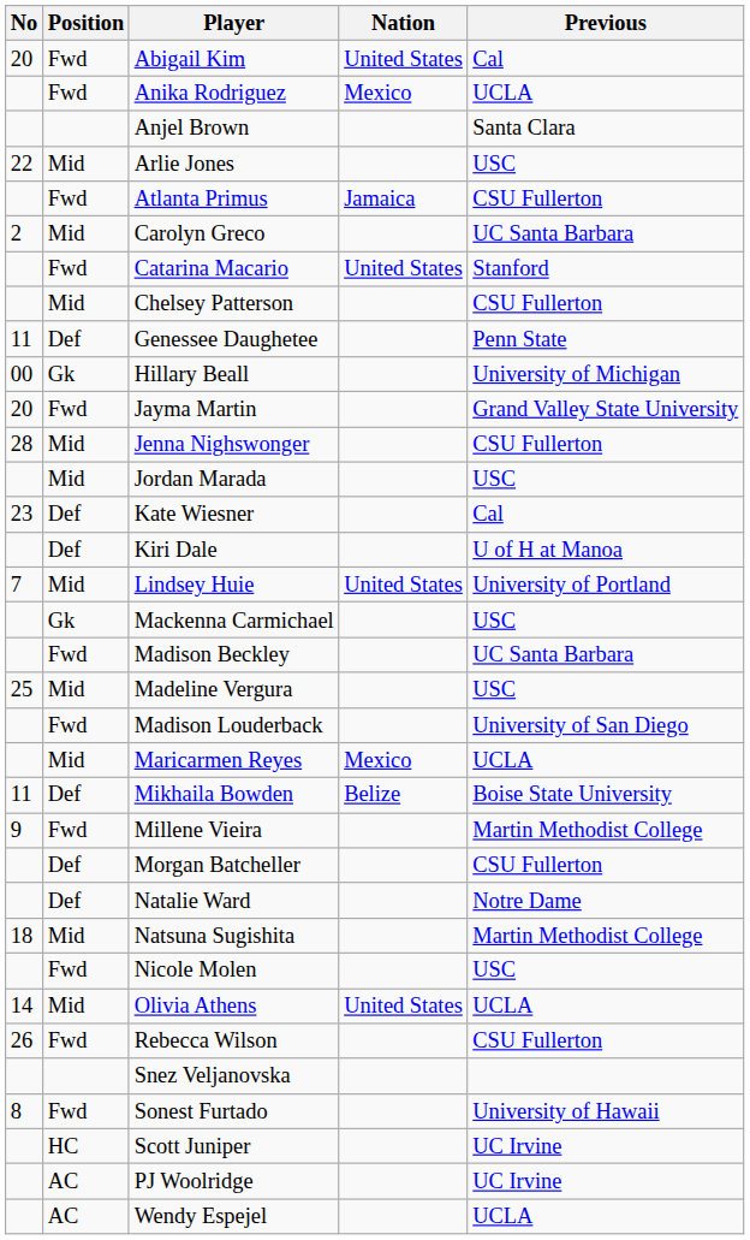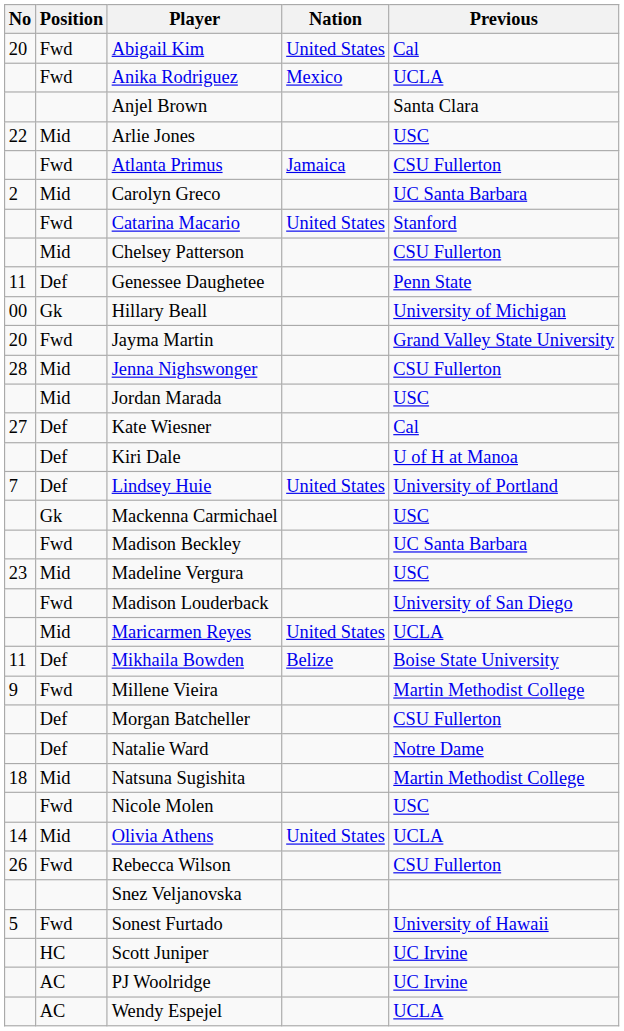 <table class="wikitable">
 <tr>
 <th>No</th>
 <th>Position</th>
 <th>Player</th>
 <th>Nation</th>
 <th>Previous</th>
 </tr>
 <tr>
 <td>20</td>
 <td>Fwd</td>
 <td><a href='#'>Abigail Kim</a></td>
 <td><a href='#'>United States</a></td>
 <td><a href='#'>Cal</a></td>
 </tr>
 <tr>
 <td></td>
 <td>Fwd</td>
 <td><a href='#'>Anika Rodriguez</a></td>
 <td><a href='#'>Mexico</a></td>
 <td><a href='#'>UCLA</a></td>
 </tr>
 <tr>
 <td></td>
 <td></td>
 <td>Anjel Brown</td>
 <td></td>
 <td>Santa Clara</td>
 </tr>
 <tr>
 <td>22</td>
 <td>Mid</td>
 <td>Arlie Jones</td>
 <td></td>
 <td><a href='#'>USC</a></td>
 </tr>
 <tr>
 <td></td>
 <td>Fwd</td>
 <td><a href='#'>Atlanta Primus</a></td>
 <td><a href='#'>Jamaica</a></td>
 <td><a href='#'>CSU Fullerton</a></td>
 </tr>
 <tr>
 <td>2</td>
 <td>Mid</td>
 <td>Carolyn Greco</td>
 <td></td>
 <td><a href='#'>UC Santa Barbara</a></td>
 </tr>
 <tr>
 <td></td>
 <td>Fwd</td>
 <td><a href='#'>Catarina Macario</a></td>
 <td><a href='#'>United States</a></td>
 <td><a href='#'>Stanford</a></td>
 </tr>
 <tr>
 <td></td>
 <td>Mid</td>
 <td>Chelsey Patterson</td>
 <td></td>
 <td><a href='#'>CSU Fullerton</a></td>
 </tr>
 <tr>
 <td>11</td>
 <td>Def</td>
 <td>Genessee Daughetee</td>
 <td></td>
 <td><a href='#'>Penn State</a></td>
 </tr>
 <tr>
 <td>00</td>
 <td>Gk</td>
 <td>Hillary Beall</td>
 <td></td>
 <td><a href='#'>University of Michigan</a></td>
 </tr>
 <tr>
 <td>20</td>
 <td>Fwd</td>
 <td>Jayma Martin</td>
 <td></td>
 <td><a href='#'>Grand Valley State University</a></td>
 </tr>
 <tr>
 <td>28</td>
 <td>Mid</td>
 <td><a href='#'>Jenna Nighswonger</a></td>
 <td></td>
 <td><a href='#'>CSU Fullerton</a></td>
 </tr>
 <tr>
 <td></td>
 <td>Mid</td>
 <td>Jordan Marada</td>
 <td></td>
 <td><a href='#'>USC</a></td>
 </tr>
 <tr>
-<td>23</td>
+<td>27</td>
 <td>Def</td>
 <td>Kate Wiesner</td>
 <td></td>
 <td><a href='#'>Cal</a></td>
 </tr>
 <tr>
 <td></td>
 <td>Def</td>
 <td>Kiri Dale</td>
 <td></td>
 <td><a href='#'>U of H at Manoa</a></td>
 </tr>
 <tr>
 <td>7</td>
-<td>Mid</td>
+<td>Def</td>
 <td><a href='#'>Lindsey Huie</a></td>
 <td><a href='#'>United States</a></td>
 <td><a href='#'>University of Portland</a></td>
 </tr>
 <tr>
 <td></td>
 <td>Gk</td>
 <td>Mackenna Carmichael</td>
 <td></td>
 <td><a href='#'>USC</a></td>
 </tr>
 <tr>
 <td></td>
 <td>Fwd</td>
 <td>Madison Beckley</td>
 <td></td>
 <td><a href='#'>UC Santa Barbara</a></td>
 </tr>
 <tr>
-<td>25</td>
+<td>23</td>
 <td>Mid</td>
 <td>Madeline Vergura</td>
 <td></td>
 <td><a href='#'>USC</a></td>
 </tr>
 <tr>
 <td></td>
 <td>Fwd</td>
 <td>Madison Louderback</td>
 <td></td>
 <td><a href='#'>University of San Diego</a></td>
 </tr>
 <tr>
 <td></td>
 <td>Mid</td>
 <td><a href='#'>Maricarmen Reyes</a></td>
-<td><a href='#'>Mexico</a></td>
+<td><a href='#'>United States</a></td>
 <td><a href='#'>UCLA</a></td>
 </tr>
 <tr>
 <td>11</td>
 <td>Def</td>
 <td><a href='#'>Mikhaila Bowden</a></td>
 <td><a href='#'>Belize</a></td>
 <td><a href='#'>Boise State University</a></td>
 </tr>
 <tr>
 <td>9</td>
 <td>Fwd</td>
 <td>Millene Vieira</td>
 <td></td>
 <td><a href='#'>Martin Methodist College</a></td>
 </tr>
 <tr>
 <td></td>
 <td>Def</td>
 <td>Morgan Batcheller</td>
 <td></td>
 <td><a href='#'>CSU Fullerton</a></td>
 </tr>
 <tr>
 <td></td>
 <td>Def</td>
 <td>Natalie Ward</td>
 <td></td>
 <td><a href='#'>Notre Dame</a></td>
 </tr>
 <tr>
 <td>18</td>
 <td>Mid</td>
 <td>Natsuna Sugishita</td>
 <td></td>
 <td><a href='#'>Martin Methodist College</a></td>
 </tr>
 <tr>
 <td></td>
 <td>Fwd</td>
 <td>Nicole Molen</td>
 <td></td>
 <td><a href='#'>USC</a></td>
 </tr>
 <tr>
 <td>14</td>
 <td>Mid</td>
 <td><a href='#'>Olivia Athens</a></td>
 <td><a href='#'>United States</a></td>
 <td><a href='#'>UCLA</a></td>
 </tr>
 <tr>
 <td>26</td>
 <td>Fwd</td>
 <td>Rebecca Wilson</td>
 <td></td>
 <td><a href='#'>CSU Fullerton</a></td>
 </tr>
 <tr>
 <td></td>
 <td></td>
 <td>Snez Veljanovska</td>
 <td></td>
 <td></td>
 </tr>
 <tr>
-<td>8</td>
+<td>5</td>
 <td>Fwd</td>
 <td>Sonest Furtado</td>
 <td></td>
 <td><a href='#'>University of Hawaii</a></td>
 </tr>
 <tr>
 <td></td>
 <td>HC</td>
 <td>Scott Juniper</td>
 <td></td>
 <td><a href='#'>UC Irvine</a></td>
 </tr>
 <tr>
 <td></td>
 <td>AC</td>
 <td>PJ Woolridge</td>
 <td></td>
 <td><a href='#'>UC Irvine</a></td>
 </tr>
 <tr>
 <td></td>
 <td>AC</td>
 <td>Wendy Espejel</td>
 <td></td>
 <td><a href='#'>UCLA</a></td>
 </tr>
 </table>
